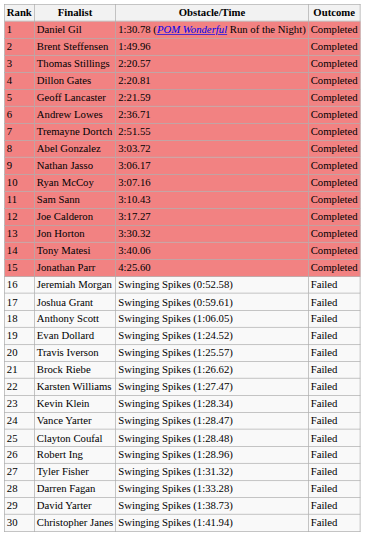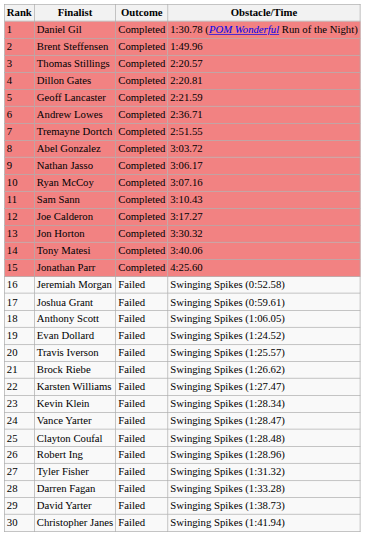 <table class="wikitable">
 <tr>
 <th>Rank</th>
 <th>Finalist</th>
+<th>Outcome</th>
 <th>Obstacle/Time</th>
-<th>Outcome</th>
 </tr>
 <tr style="background-color:#f28282">
 <td>1</td>
 <td>Daniel Gil</td>
+<td>Completed</td>
 <td>1:30.78 (<em><a href='#'>POM Wonderful</a></em> Run of the Night)</td>
-<td>Completed</td>
 </tr>
 <tr style="background-color:#f28282">
 <td>2</td>
 <td>Brent Steffensen</td>
+<td>Completed</td>
 <td>1:49.96</td>
-<td>Completed</td>
 </tr>
 <tr style="background-color:#f28282">
 <td>3</td>
 <td>Thomas Stillings</td>
+<td>Completed</td>
 <td>2:20.57</td>
-<td>Completed</td>
 </tr>
 <tr style="background-color:#f28282">
 <td>4</td>
 <td>Dillon Gates</td>
+<td>Completed</td>
 <td>2:20.81</td>
-<td>Completed</td>
 </tr>
 <tr style="background-color:#f28282">
 <td>5</td>
 <td>Geoff Lancaster</td>
+<td>Completed</td>
 <td>2:21.59</td>
-<td>Completed</td>
 </tr>
 <tr style="background-color:#f28282">
 <td>6</td>
 <td>Andrew Lowes</td>
+<td>Completed</td>
 <td>2:36.71</td>
-<td>Completed</td>
 </tr>
 <tr style="background-color:#f28282">
 <td>7</td>
 <td>Tremayne Dortch</td>
+<td>Completed</td>
 <td>2:51.55</td>
-<td>Completed</td>
 </tr>
 <tr style="background-color:#f28282">
 <td>8</td>
 <td>Abel Gonzalez</td>
+<td>Completed</td>
 <td>3:03.72</td>
-<td>Completed</td>
 </tr>
 <tr style="background-color:#f28282">
 <td>9</td>
 <td>Nathan Jasso</td>
+<td>Completed</td>
 <td>3:06.17</td>
-<td>Completed</td>
 </tr>
 <tr style="background-color:#f28282">
 <td>10</td>
 <td>Ryan McCoy</td>
+<td>Completed</td>
 <td>3:07.16</td>
-<td>Completed</td>
 </tr>
 <tr style="background-color:#f28282">
 <td>11</td>
 <td>Sam Sann</td>
+<td>Completed</td>
 <td>3:10.43</td>
-<td>Completed</td>
 </tr>
 <tr style="background-color:#f28282">
 <td>12</td>
 <td>Joe Calderon</td>
+<td>Completed</td>
 <td>3:17.27</td>
-<td>Completed</td>
 </tr>
 <tr style="background-color:#f28282">
 <td>13</td>
 <td>Jon Horton</td>
+<td>Completed</td>
 <td>3:30.32</td>
-<td>Completed</td>
 </tr>
 <tr style="background-color:#f28282">
 <td>14</td>
 <td>Tony Matesi</td>
+<td>Completed</td>
 <td>3:40.06</td>
-<td>Completed</td>
 </tr>
 <tr style="background-color:#f28282">
 <td>15</td>
 <td>Jonathan Parr</td>
+<td>Completed</td>
 <td>4:25.60</td>
-<td>Completed</td>
 </tr>
 <tr>
 <td>16</td>
 <td>Jeremiah Morgan</td>
+<td>Failed</td>
 <td>Swinging Spikes (0:52.58)</td>
-<td>Failed</td>
 </tr>
 <tr>
 <td>17</td>
 <td>Joshua Grant</td>
+<td>Failed</td>
 <td>Swinging Spikes (0:59.61)</td>
-<td>Failed</td>
 </tr>
 <tr>
 <td>18</td>
 <td>Anthony Scott</td>
+<td>Failed</td>
 <td>Swinging Spikes (1:06.05)</td>
-<td>Failed</td>
 </tr>
 <tr>
 <td>19</td>
 <td>Evan Dollard</td>
+<td>Failed</td>
 <td>Swinging Spikes (1:24.52)</td>
-<td>Failed</td>
 </tr>
 <tr>
 <td>20</td>
 <td>Travis Iverson</td>
+<td>Failed</td>
 <td>Swinging Spikes (1:25.57)</td>
-<td>Failed</td>
 </tr>
 <tr>
 <td>21</td>
 <td>Brock Riebe</td>
+<td>Failed</td>
 <td>Swinging Spikes (1:26.62)</td>
-<td>Failed</td>
 </tr>
 <tr>
 <td>22</td>
 <td>Karsten Williams</td>
+<td>Failed</td>
 <td>Swinging Spikes (1:27.47)</td>
-<td>Failed</td>
 </tr>
 <tr>
 <td>23</td>
 <td>Kevin Klein</td>
+<td>Failed</td>
 <td>Swinging Spikes (1:28.34)</td>
-<td>Failed</td>
 </tr>
 <tr>
 <td>24</td>
 <td>Vance Yarter</td>
+<td>Failed</td>
 <td>Swinging Spikes (1:28.47)</td>
-<td>Failed</td>
 </tr>
 <tr>
 <td>25</td>
 <td>Clayton Coufal</td>
+<td>Failed</td>
 <td>Swinging Spikes (1:28.48)</td>
-<td>Failed</td>
 </tr>
 <tr>
 <td>26</td>
 <td>Robert Ing</td>
+<td>Failed</td>
 <td>Swinging Spikes (1:28.96)</td>
-<td>Failed</td>
 </tr>
 <tr>
 <td>27</td>
 <td>Tyler Fisher</td>
+<td>Failed</td>
 <td>Swinging Spikes (1:31.32)</td>
-<td>Failed</td>
 </tr>
 <tr>
 <td>28</td>
 <td>Darren Fagan</td>
+<td>Failed</td>
 <td>Swinging Spikes (1:33.28)</td>
-<td>Failed</td>
 </tr>
 <tr>
 <td>29</td>
 <td>David Yarter</td>
+<td>Failed</td>
 <td>Swinging Spikes (1:38.73)</td>
-<td>Failed</td>
 </tr>
 <tr>
 <td>30</td>
 <td>Christopher Janes</td>
+<td>Failed</td>
 <td>Swinging Spikes (1:41.94)</td>
-<td>Failed</td>
 </tr>
 </table>
